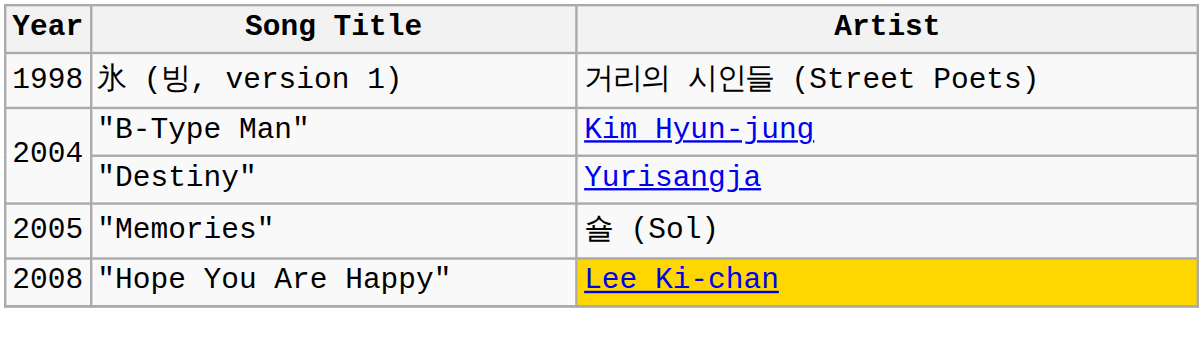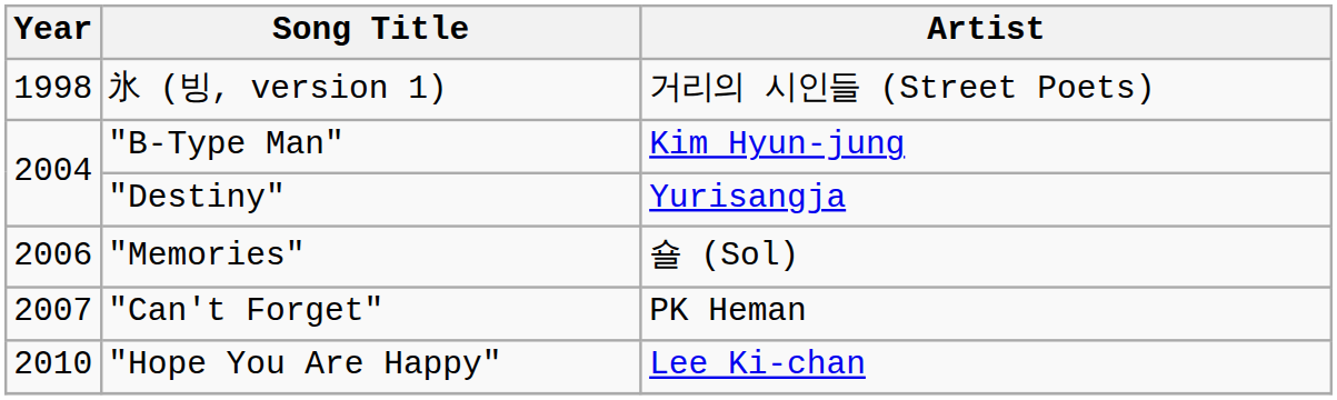 <table class="wikitable" style="font-size: 95%; width:500px">
 <tr>
 <th width=10>Year</th>
 <th>Song Title</th>
 <th>Artist</th>
 </tr>
 <tr>
 <td>1998</td>
 <td>氷 (빙, version 1)</td>
 <td>거리의 시인들 (Street Poets)</td>
 </tr>
 <tr>
 <td rowspan=2>2004</td>
 <td>"B-Type Man"</td>
 <td><a href='#'>Kim Hyun-jung</a></td>
 </tr>
 <tr>
 <td>"Destiny"</td>
 <td><a href='#'>Yurisangja</a></td>
 </tr>
 <tr>
-<td>2005</td>
+<td>2006</td>
 <td>"Memories"</td>
 <td>숄 (Sol)</td>
 </tr>
 <tr>
-<td>2008</td>
+<td>2007</td>
+<td>"Can't Forget"</td>
+<td>PK Heman</td>
+</tr>
+<tr>
+<td>2010</td>
 <td>"Hope You Are Happy"</td>
-<td style="background: gold;"><a href='#'>Lee Ki-chan</a></td>
+<td><a href='#'>Lee Ki-chan</a></td>
 </tr>
 <tr>
 </tr>
 </table>
